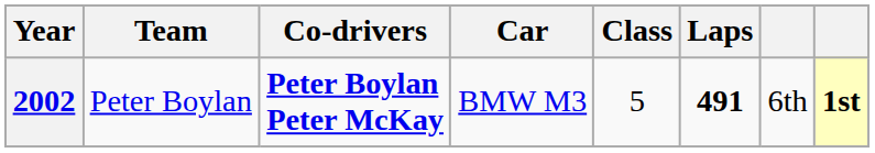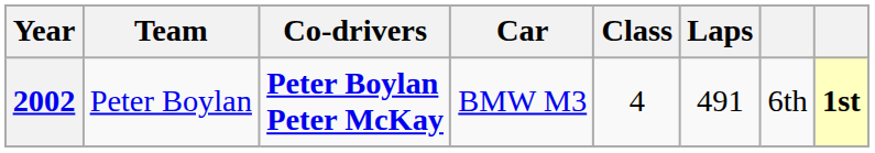 <table class="wikitable" style="font-size:90%">
 <tr>
 <th>Year</th>
 <th>Team</th>
 <th>Co-drivers</th>
 <th>Car</th>
 <th>Class</th>
 <th>Laps</th>
 <th></th>
 <th></th>
 </tr>
 <tr style="text-align:center;">
 <th><a href='#'>2002</a></th>
 <td align="left"> <a href='#'>Peter Boylan</a></td>
 <td align="left"><strong> <a href='#'>Peter Boylan</a><br> <a href='#'>Peter McKay</a></strong></td>
 <td align="left"><a href='#'>BMW M3</a></td>
-<td>5</td>
-<td><strong>491</strong></td>
+<td>4</td>
+<td>491</td>
 <td>6th</td>
 <td style="background:#ffffbf;"><strong>1st</strong></td>
 </tr>
 </table>
